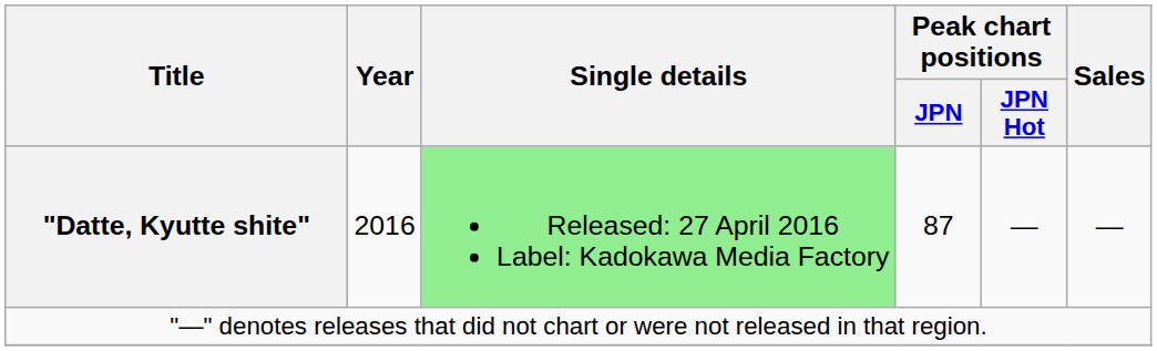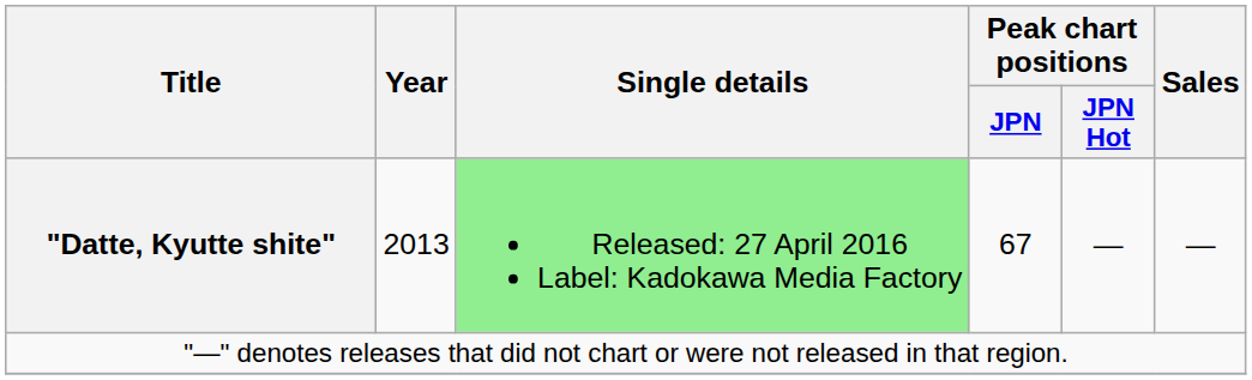 <table class="wikitable plainrowheaders" style="text-align:center;">
 <tr>
 <th scope="col" rowspan="2" style="width:12em;">Title</th>
 <th scope="col" rowspan="2">Year</th>
 <th scope="col" rowspan="2">Single details</th>
 <th scope="col" colspan="2">Peak chart positions</th>
 <th scope="col" rowspan="2">Sales</th>
 </tr>
 <tr>
 <th scope="col" style="width:3em;font-size:90%;"><a href='#'>JPN</a></th>
 <th scope="col" style="width:3em;font-size:90%;"><a href='#'>JPN<br>Hot</a></th>
 </tr>
 <tr>
 <th scope="row">"Datte, Kyutte shite"</th>
-<td>2016</td>
+<td>2013</td>
 <td style="background: lightgreen;"><br><ul><li>Released: 27 April 2016</li><li>Label: Kadokawa Media Factory</li></ul></td>
-<td>87</td>
+<td>67</td>
 <td>—</td>
 <td>—</td>
 </tr>
 <tr>
 <td colspan="6" style="font-size:90%;">"—" denotes releases that did not chart or were not released in that region.</td>
 </tr>
 <tr>
 </tr>
 </table>
